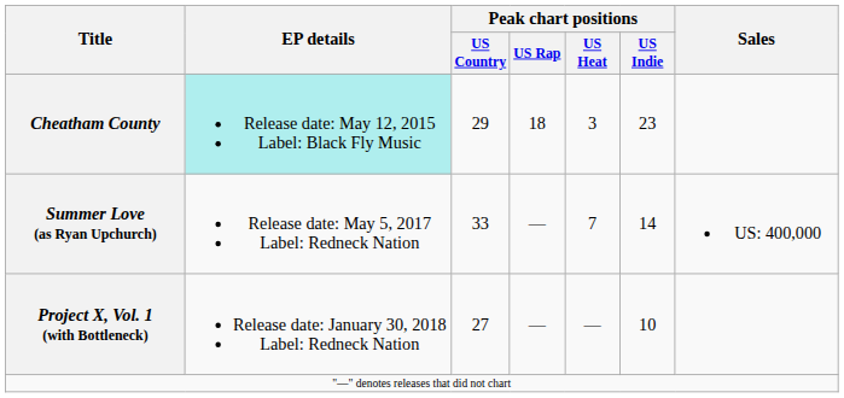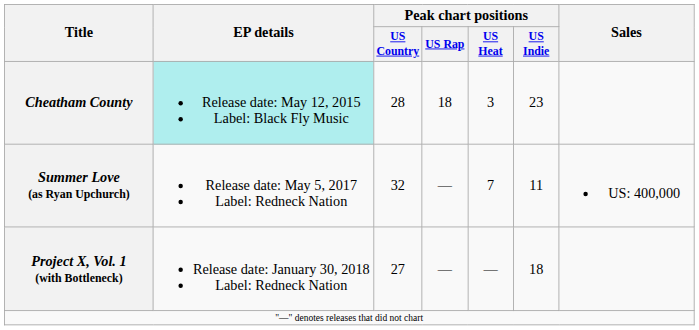 <table class="wikitable plainrowheaders" style="text-align:center;">
 <tr>
 <th rowspan="2" style="width:10em;">Title</th>
 <th rowspan="2" style="width:15em;">EP details</th>
 <th colspan="4">Peak chart positions</th>
 <th rowspan="2" style="width:9em;">Sales</th>
 </tr>
 <tr style="font-size:smaller;">
 <th width="45"><a href='#'>US Country</a><br></th>
 <th width="45"><a href='#'>US Rap</a><br></th>
 <th width="45"><a href='#'>US<br>Heat</a><br></th>
 <th width="45"><a href='#'>US<br>Indie</a><br></th>
 </tr>
 <tr>
 <th scope="row"><em>Cheatham County</em></th>
 <td style="background: paleturquoise;"><br><ul><li>Release date: May 12, 2015</li><li>Label: Black Fly Music</li></ul></td>
-<td>29</td>
+<td>28</td>
 <td>18</td>
 <td>3</td>
 <td>23</td>
 <td></td>
 </tr>
 <tr>
 <th scope="row"><em>Summer Love</em><br><small>(as Ryan Upchurch)</small></th>
 <td><br><ul><li>Release date: May 5, 2017</li><li>Label:  Redneck Nation</li></ul></td>
-<td>33</td>
+<td>32</td>
 <td>—</td>
 <td>7</td>
-<td>14</td>
+<td>11</td>
 <td><br><ul><li>US: 400,000</li></ul></td>
 </tr>
 <tr>
 <th scope="row"><em>Project X, Vol. 1</em><br><small>(with Bottleneck)</small></th>
 <td><br><ul><li>Release date: January 30, 2018</li><li>Label: Redneck Nation</li></ul></td>
 <td>27</td>
 <td>—</td>
 <td>—</td>
-<td>10</td>
+<td>18</td>
 <td></td>
 </tr>
 <tr>
 <td colspan="7" style="font-size:8pt">"—" denotes releases that did not chart</td>
 </tr>
 </table>
